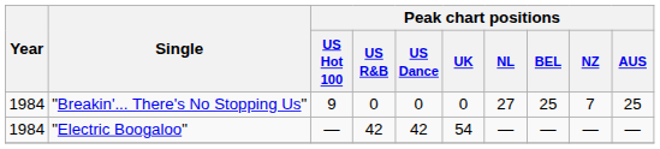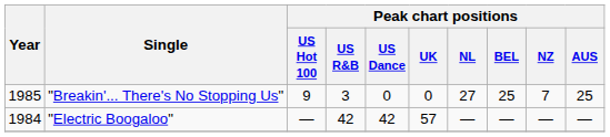 <table class="wikitable">
 <tr>
 <th rowspan="2">Year</th>
 <th rowspan="2">Single</th>
 <th colspan="8">Peak chart positions</th>
 </tr>
 <tr>
 <th width="35"><small><a href='#'>US Hot 100</a></small><br></th>
 <th width="35"><small><a href='#'>US R&B</a></small><br></th>
 <th width="35"><small><a href='#'>US Dance</a></small><br></th>
 <th width="35"><small><a href='#'>UK</a></small><br></th>
 <th width="35"><small><a href='#'>NL</a></small></th>
 <th width="35"><small><a href='#'>BEL</a></small></th>
 <th width="35"><small><a href='#'>NZ</a></small></th>
 <th width="35"><small><a href='#'>AUS</a></small></th>
 </tr>
 <tr>
-<td>1984</td>
+<td>1985</td>
 <td>"<a href='#'>Breakin'... There's No Stopping Us</a>"</td>
 <td align="center">9</td>
-<td align="center">0</td>
+<td align="center">3</td>
 <td align="center">0</td>
 <td align="center">0</td>
 <td align="center">27</td>
 <td align="center">25</td>
 <td align="center">7</td>
 <td align="center">25</td>
 </tr>
 <tr>
 <td>1984</td>
 <td>"<a href='#'>Electric Boogaloo</a>"</td>
 <td align="center">—</td>
 <td align="center">42</td>
 <td align="center">42</td>
-<td align="center">54</td>
+<td align="center">57</td>
 <td align="center">—</td>
 <td align="center">—</td>
 <td align="center">—</td>
 <td align="center">—</td>
 </tr>
 <tr>
 </tr>
 </table>
